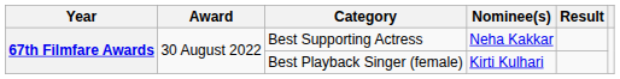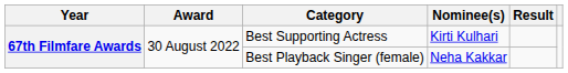 <table class="wikitable plainrowheaders sortable">
 <tr>
 <th scope="col">Year</th>
 <th scope="col">Award</th>
 <th scope="col">Category</th>
 <th scope="col">Nominee(s)</th>
 <th scope="col">Result</th>
 <th scope="col" class="unsortable"></th>
 </tr>
 <tr>
 <th scope="row" rowspan="2"><a href='#'>67th Filmfare Awards</a></th>
 <td rowspan="2">30 August 2022</td>
 <td>Best Supporting Actress</td>
-<td><a href='#'>Neha Kakkar</a></td>
+<td><a href='#'>Kirti Kulhari</a></td>
 <td></td>
 <td rowspan="2"></td>
 </tr>
 <tr>
 <td>Best Playback Singer (female)</td>
-<td><a href='#'>Kirti Kulhari</a></td>
+<td><a href='#'>Neha Kakkar</a></td>
 <td></td>
 </tr>
 </table>
